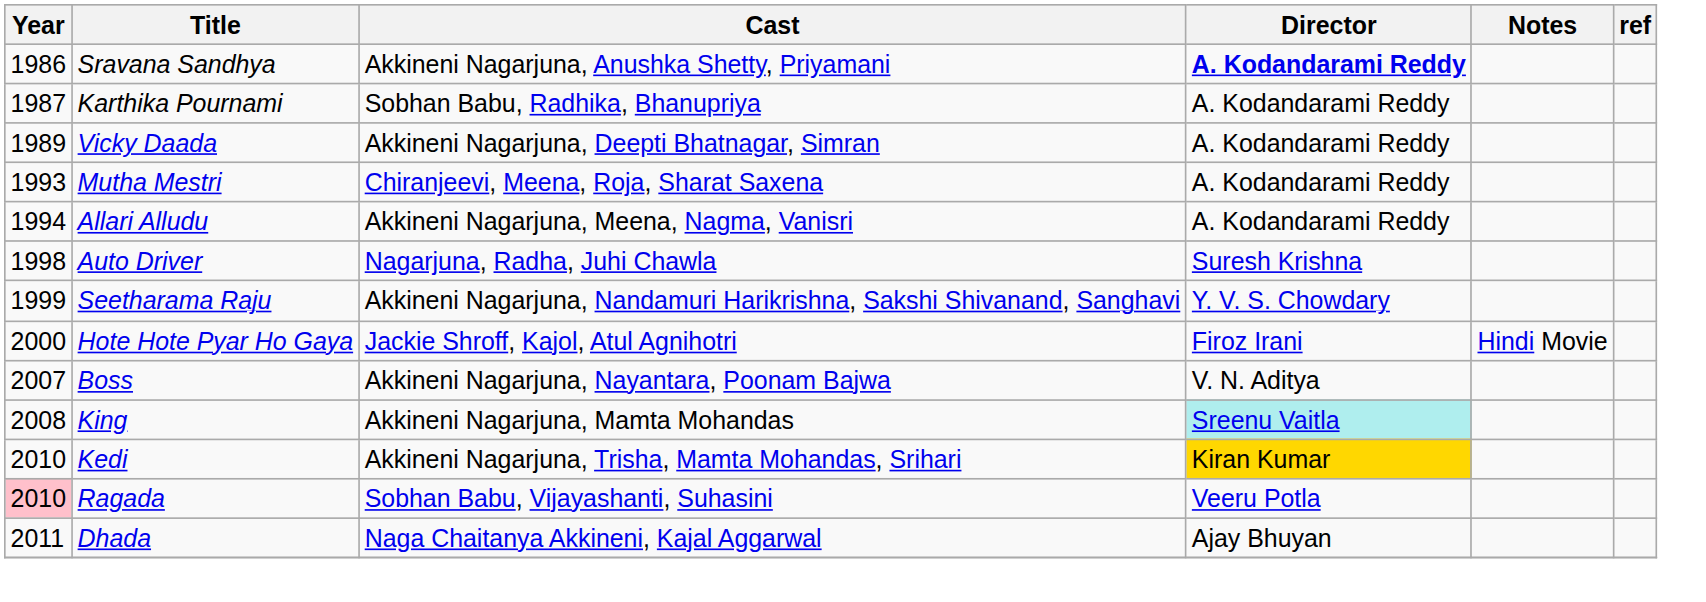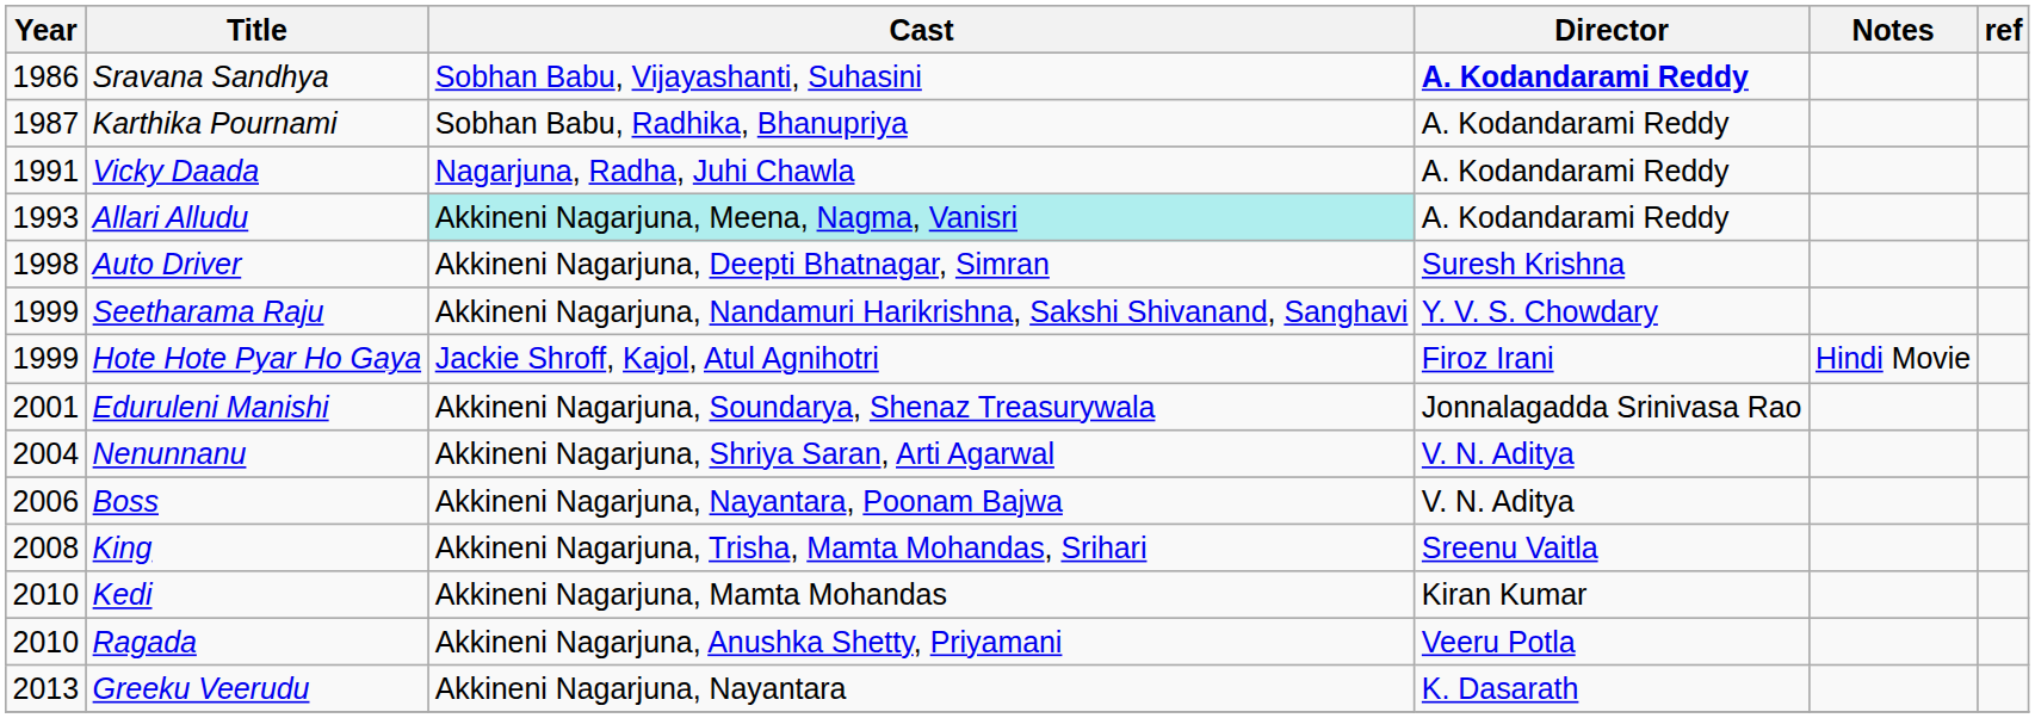 <table class="wikitable" style="font-size: 95%;">
 <tr>
 <th>Year</th>
 <th>Title</th>
 <th>Cast</th>
 <th>Director</th>
 <th>Notes</th>
 <th>ref</th>
 </tr>
 <tr>
 <td>1986</td>
 <td><em>Sravana Sandhya</em></td>
-<td>Akkineni Nagarjuna, <a href='#'>Anushka Shetty</a>, <a href='#'>Priyamani</a></td>
+<td><a href='#'>Sobhan Babu</a>, <a href='#'>Vijayashanti</a>, <a href='#'>Suhasini</a></td>
 <td><strong><a href='#'>A. Kodandarami Reddy</a></strong></td>
 <td></td>
 <td></td>
 </tr>
 <tr>
 <td>1987</td>
 <td><em>Karthika Pournami</em></td>
 <td>Sobhan Babu, <a href='#'>Radhika</a>, <a href='#'>Bhanupriya</a></td>
 <td>A. Kodandarami Reddy</td>
 <td></td>
 <td></td>
 </tr>
 <tr>
-<td>1989</td>
+<td>1991</td>
 <td><em><a href='#'>Vicky Daada</a></em></td>
-<td>Akkineni Nagarjuna, <a href='#'>Deepti Bhatnagar</a>, <a href='#'>Simran</a></td>
+<td><a href='#'>Nagarjuna</a>, <a href='#'>Radha</a>, <a href='#'>Juhi Chawla</a></td>
 <td>A. Kodandarami Reddy</td>
 <td></td>
 <td></td>
 </tr>
 <tr>
 <td>1993</td>
-<td><em><a href='#'>Mutha Mestri</a></em></td>
-<td><a href='#'>Chiranjeevi</a>, <a href='#'>Meena</a>, <a href='#'>Roja</a>, <a href='#'>Sharat Saxena</a></td>
-<td>A. Kodandarami Reddy</td>
-<td></td>
-<td></td>
-</tr>
-<tr>
-<td>1994</td>
 <td><em><a href='#'>Allari Alludu</a></em></td>
-<td>Akkineni Nagarjuna, Meena, <a href='#'>Nagma</a>, <a href='#'>Vanisri</a></td>
+<td style="background: paleturquoise;">Akkineni Nagarjuna, Meena, <a href='#'>Nagma</a>, <a href='#'>Vanisri</a></td>
 <td>A. Kodandarami Reddy</td>
 <td></td>
 <td></td>
 </tr>
 <tr>
 <td>1998</td>
 <td><em><a href='#'>Auto Driver</a></em></td>
-<td><a href='#'>Nagarjuna</a>, <a href='#'>Radha</a>, <a href='#'>Juhi Chawla</a></td>
+<td>Akkineni Nagarjuna, <a href='#'>Deepti Bhatnagar</a>, <a href='#'>Simran</a></td>
 <td><a href='#'>Suresh Krishna</a></td>
 <td></td>
 <td></td>
 </tr>
 <tr>
 <td>1999</td>
 <td><em><a href='#'>Seetharama Raju</a></em></td>
 <td>Akkineni Nagarjuna, <a href='#'>Nandamuri Harikrishna</a>, <a href='#'>Sakshi Shivanand</a>, <a href='#'>Sanghavi</a></td>
 <td><a href='#'>Y. V. S. Chowdary</a></td>
 <td></td>
 <td></td>
 </tr>
 <tr>
-<td>2000</td>
+<td>1999</td>
 <td><em><a href='#'>Hote Hote Pyar Ho Gaya</a></em></td>
 <td><a href='#'>Jackie Shroff</a>, <a href='#'>Kajol</a>, <a href='#'>Atul Agnihotri</a></td>
 <td><a href='#'>Firoz Irani</a></td>
 <td><a href='#'>Hindi</a> Movie</td>
 <td></td>
 </tr>
 <tr>
-<td>2007</td>
+<td>2001</td>
+<td><em><a href='#'>Eduruleni Manishi</a></em></td>
+<td>Akkineni Nagarjuna, <a href='#'>Soundarya</a>, <a href='#'>Shenaz Treasurywala</a></td>
+<td>Jonnalagadda Srinivasa Rao</td>
+<td></td>
+<td></td>
+</tr>
+<tr>
+<td>2004</td>
+<td><em><a href='#'>Nenunnanu</a></em></td>
+<td>Akkineni Nagarjuna, <a href='#'>Shriya Saran</a>, <a href='#'>Arti Agarwal</a></td>
+<td><a href='#'>V. N. Aditya</a></td>
+<td></td>
+<td></td>
+</tr>
+<tr>
+<td>2006</td>
 <td><em><a href='#'>Boss</a></em></td>
 <td>Akkineni Nagarjuna, <a href='#'>Nayantara</a>, <a href='#'>Poonam Bajwa</a></td>
 <td>V. N. Aditya</td>
 <td></td>
 <td></td>
 </tr>
 <tr>
 <td>2008</td>
 <td><em><a href='#'>King</a></em></td>
-<td>Akkineni Nagarjuna, Mamta Mohandas</td>
-<td style="background: paleturquoise;"><a href='#'>Sreenu Vaitla</a></td>
+<td>Akkineni Nagarjuna, <a href='#'>Trisha</a>, <a href='#'>Mamta Mohandas</a>, <a href='#'>Srihari</a></td>
+<td><a href='#'>Sreenu Vaitla</a></td>
 <td></td>
 <td></td>
 </tr>
 <tr>
 <td>2010</td>
 <td><em><a href='#'>Kedi</a></em></td>
-<td>Akkineni Nagarjuna, <a href='#'>Trisha</a>, <a href='#'>Mamta Mohandas</a>, <a href='#'>Srihari</a></td>
-<td style="background: gold;">Kiran Kumar</td>
+<td>Akkineni Nagarjuna, Mamta Mohandas</td>
+<td>Kiran Kumar</td>
 <td></td>
 <td></td>
 </tr>
 <tr>
-<td style="background: pink;">2010</td>
+<td>2010</td>
 <td><em><a href='#'>Ragada</a></em></td>
-<td><a href='#'>Sobhan Babu</a>, <a href='#'>Vijayashanti</a>, <a href='#'>Suhasini</a></td>
+<td>Akkineni Nagarjuna, <a href='#'>Anushka Shetty</a>, <a href='#'>Priyamani</a></td>
 <td><a href='#'>Veeru Potla</a></td>
 <td></td>
 <td></td>
 </tr>
 <tr>
-<td>2011</td>
-<td><em><a href='#'>Dhada</a></em></td>
-<td><a href='#'>Naga Chaitanya Akkineni</a>, <a href='#'>Kajal Aggarwal</a></td>
-<td>Ajay Bhuyan</td>
+<td>2013</td>
+<td><em><a href='#'>Greeku Veerudu</a></em></td>
+<td>Akkineni Nagarjuna, Nayantara</td>
+<td><a href='#'>K. Dasarath</a></td>
 <td></td>
 <td></td>
 </tr>
 <tr>
 </tr>
 </table>
